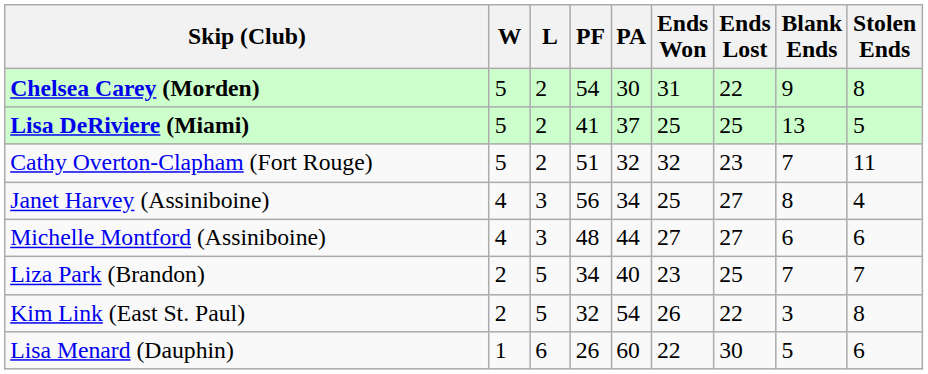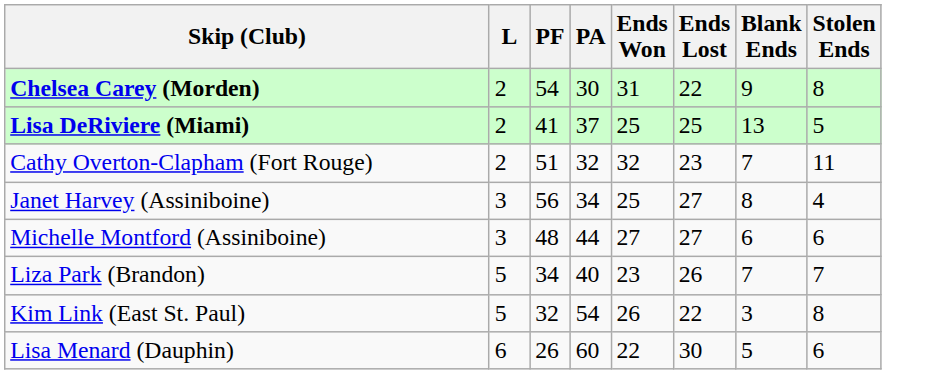 <table class="wikitable">
 <tr>
 <th bgcolor="#efefef" width="320">Skip (Club)</th>
-<th bgcolor="#efefef" width="20">W</th>
 <th bgcolor="#efefef" width="20">L</th>
 <th bgcolor="#efefef" width="20">PF</th>
 <th bgcolor="#efefef" width="20">PA</th>
 <th bgcolor="#efefef" width="20">Ends <br> Won</th>
 <th bgcolor="#efefef" width="20">Ends <br> Lost</th>
 <th bgcolor="#efefef" width="20">Blank <br> Ends</th>
 <th bgcolor="#efefef" width="20">Stolen <br> Ends</th>
 </tr>
 <tr bgcolor="#ccffcc">
 <td><strong><a href='#'>Chelsea Carey</a> (Morden)</strong></td>
-<td>5</td>
 <td>2</td>
 <td>54</td>
 <td>30</td>
 <td>31</td>
 <td>22</td>
 <td>9</td>
 <td>8</td>
 </tr>
 <tr bgcolor="#ccffcc">
 <td><strong><a href='#'>Lisa DeRiviere</a> (Miami)</strong></td>
-<td>5</td>
 <td>2</td>
 <td>41</td>
 <td>37</td>
 <td>25</td>
 <td>25</td>
 <td>13</td>
 <td>5</td>
 </tr>
 <tr>
 <td><a href='#'>Cathy Overton-Clapham</a> (Fort Rouge)</td>
-<td>5</td>
 <td>2</td>
 <td>51</td>
 <td>32</td>
 <td>32</td>
 <td>23</td>
 <td>7</td>
 <td>11</td>
 </tr>
 <tr>
 <td><a href='#'>Janet Harvey</a>  (Assiniboine)</td>
-<td>4</td>
 <td>3</td>
 <td>56</td>
 <td>34</td>
 <td>25</td>
 <td>27</td>
 <td>8</td>
 <td>4</td>
 </tr>
 <tr>
 <td><a href='#'>Michelle Montford</a> (Assiniboine)</td>
-<td>4</td>
 <td>3</td>
 <td>48</td>
 <td>44</td>
 <td>27</td>
 <td>27</td>
 <td>6</td>
 <td>6</td>
 </tr>
 <tr>
 <td><a href='#'>Liza Park</a> (Brandon)</td>
-<td>2</td>
 <td>5</td>
 <td>34</td>
 <td>40</td>
 <td>23</td>
-<td>25</td>
+<td>26</td>
 <td>7</td>
 <td>7</td>
 </tr>
 <tr>
 <td><a href='#'>Kim Link</a> (East St. Paul)</td>
-<td>2</td>
 <td>5</td>
 <td>32</td>
 <td>54</td>
 <td>26</td>
 <td>22</td>
 <td>3</td>
 <td>8</td>
 </tr>
 <tr>
 <td><a href='#'>Lisa Menard</a> (Dauphin)</td>
-<td>1</td>
 <td>6</td>
 <td>26</td>
 <td>60</td>
 <td>22</td>
 <td>30</td>
 <td>5</td>
 <td>6</td>
 </tr>
 </table>
